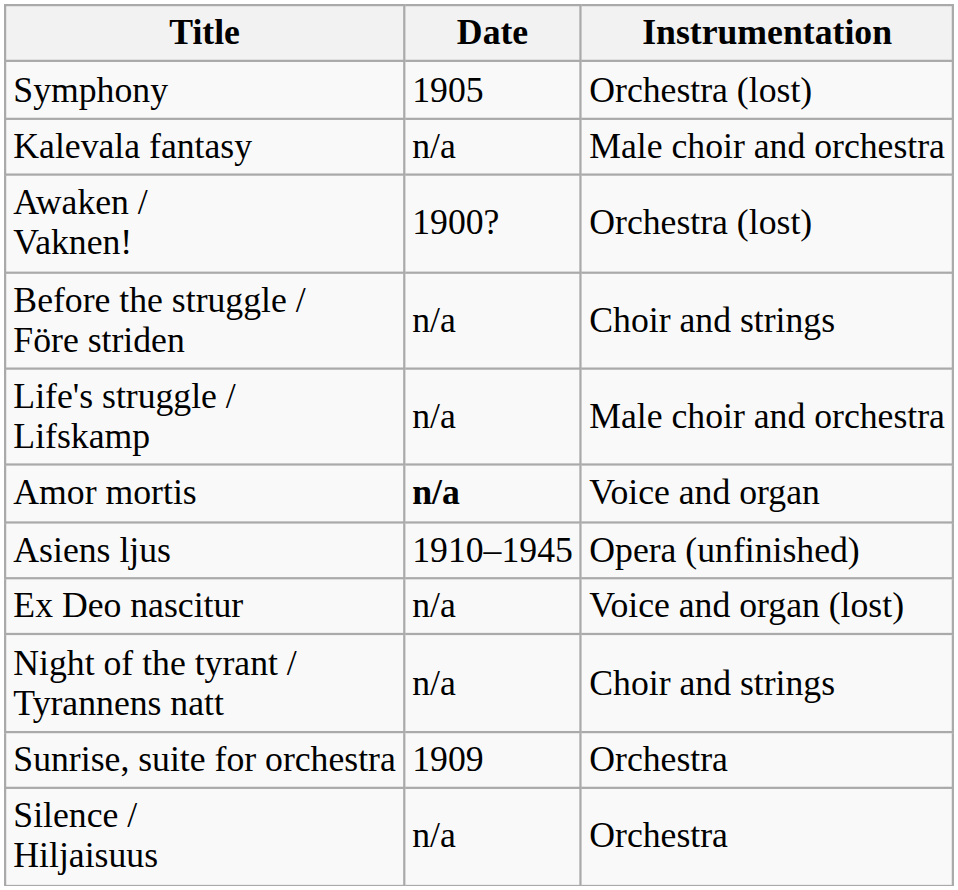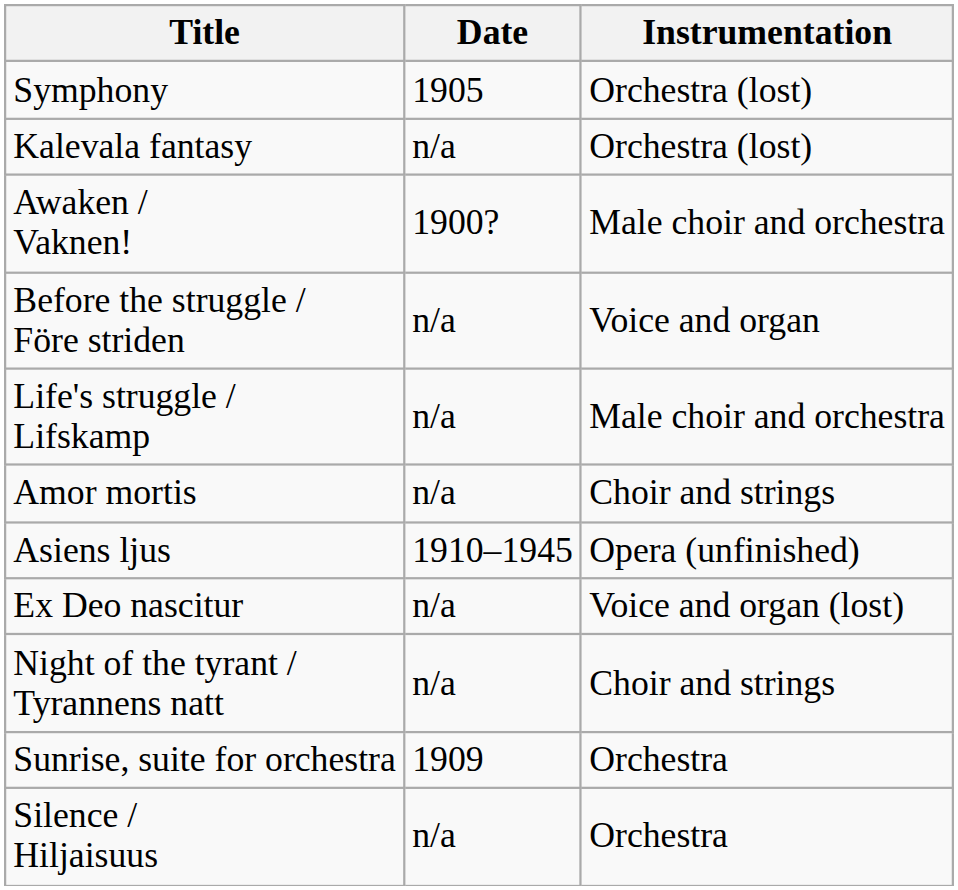 <table class="wikitable">
 <tr>
 <th>Title</th>
 <th>Date</th>
 <th>Instrumentation</th>
 </tr>
 <tr>
 <td>Symphony</td>
 <td>1905</td>
 <td>Orchestra (lost)</td>
 </tr>
 <tr>
 <td>Kalevala fantasy</td>
 <td>n/a</td>
-<td>Male choir and orchestra</td>
+<td>Orchestra (lost)</td>
 </tr>
 <tr>
 <td>Awaken /<br> Vaknen!</td>
 <td>1900?</td>
-<td>Orchestra (lost)</td>
+<td>Male choir and orchestra</td>
 </tr>
 <tr>
 <td>Before the struggle /<br> Före striden</td>
 <td>n/a</td>
-<td>Choir and strings</td>
+<td>Voice and organ</td>
 </tr>
 <tr>
 <td>Life's struggle /<br> Lifskamp</td>
 <td>n/a</td>
 <td>Male choir and orchestra</td>
 </tr>
 <tr>
 <td>Amor mortis</td>
-<td><strong>n/a</strong></td>
-<td>Voice and organ</td>
+<td>n/a</td>
+<td>Choir and strings</td>
 </tr>
 <tr>
 <td>Asiens ljus</td>
 <td>1910–1945</td>
 <td>Opera (unfinished)</td>
 </tr>
 <tr>
 <td>Ex Deo nascitur</td>
 <td>n/a</td>
 <td>Voice and organ (lost)</td>
 </tr>
 <tr>
 <td>Night of the tyrant /<br>Tyrannens natt</td>
 <td>n/a</td>
 <td>Choir and strings</td>
 </tr>
 <tr>
 <td>Sunrise, suite for orchestra</td>
 <td>1909</td>
 <td>Orchestra</td>
 </tr>
 <tr>
 <td>Silence /<br> Hiljaisuus</td>
 <td>n/a</td>
 <td>Orchestra</td>
 </tr>
 </table>
